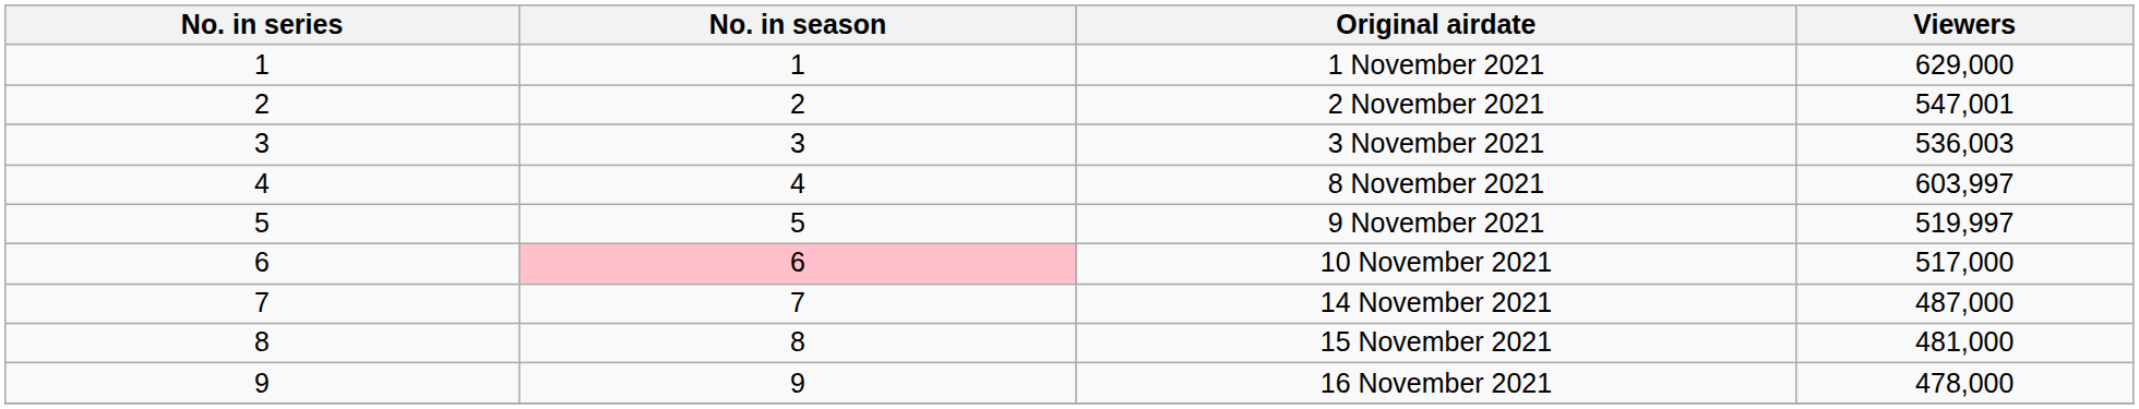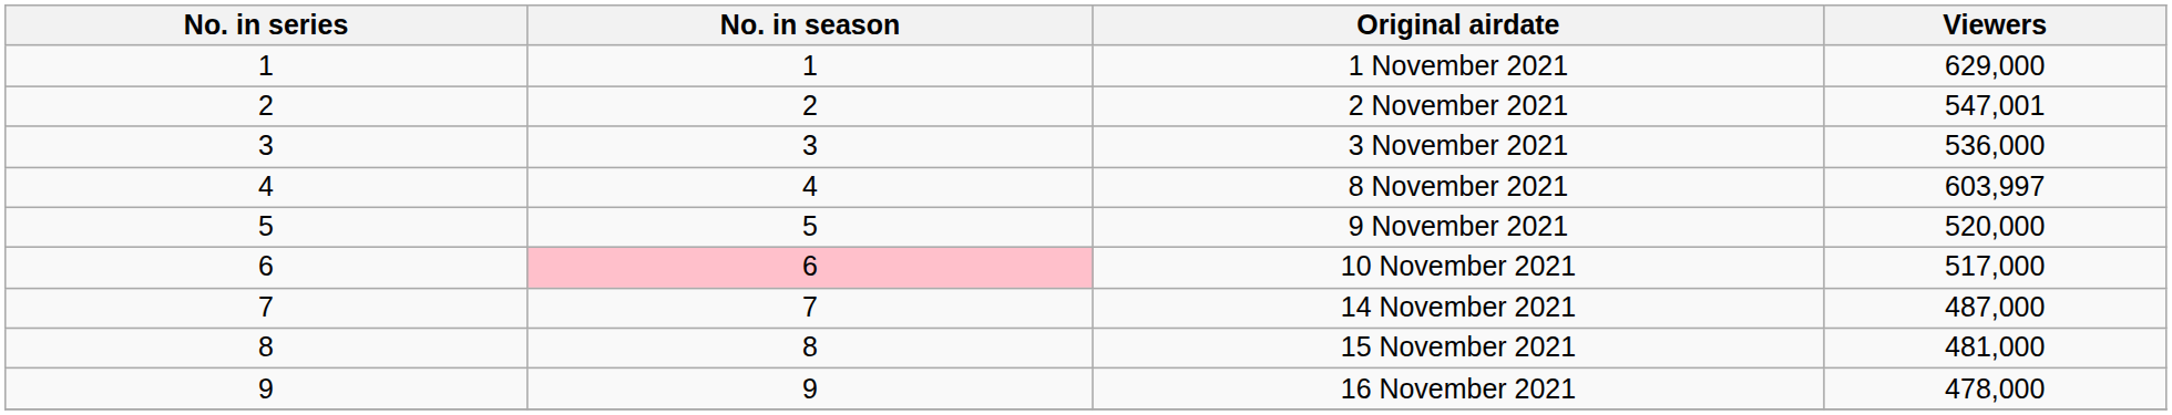 <table class="wikitable plainrowheaders" style="text-align:center; line-height:16px; width:99%;">
 <tr>
 <th>No. in series</th>
 <th>No. in season</th>
 <th>Original airdate</th>
 <th>Viewers</th>
 </tr>
 <tr>
 <td>1</td>
 <td>1</td>
 <td>1 November 2021</td>
 <td>629,000</td>
 </tr>
 <tr>
 <td>2</td>
 <td>2</td>
 <td>2 November 2021</td>
 <td>547,001</td>
 </tr>
 <tr>
 <td>3</td>
 <td>3</td>
 <td>3 November 2021</td>
-<td>536,003</td>
+<td>536,000</td>
 </tr>
 <tr>
 <td>4</td>
 <td>4</td>
 <td>8 November 2021</td>
 <td>603,997</td>
 </tr>
 <tr>
 <td>5</td>
 <td>5</td>
 <td>9 November 2021</td>
-<td>519,997</td>
+<td>520,000</td>
 </tr>
 <tr>
 <td>6</td>
 <td style="background: pink;">6</td>
 <td>10 November 2021</td>
 <td>517,000</td>
 </tr>
 <tr>
 <td>7</td>
 <td>7</td>
 <td>14 November 2021</td>
 <td>487,000</td>
 </tr>
 <tr>
 <td>8</td>
 <td>8</td>
 <td>15 November 2021</td>
 <td>481,000</td>
 </tr>
 <tr>
 <td>9</td>
 <td>9</td>
 <td>16 November 2021</td>
 <td>478,000</td>
 </tr>
 <tr>
 </tr>
 </table>
